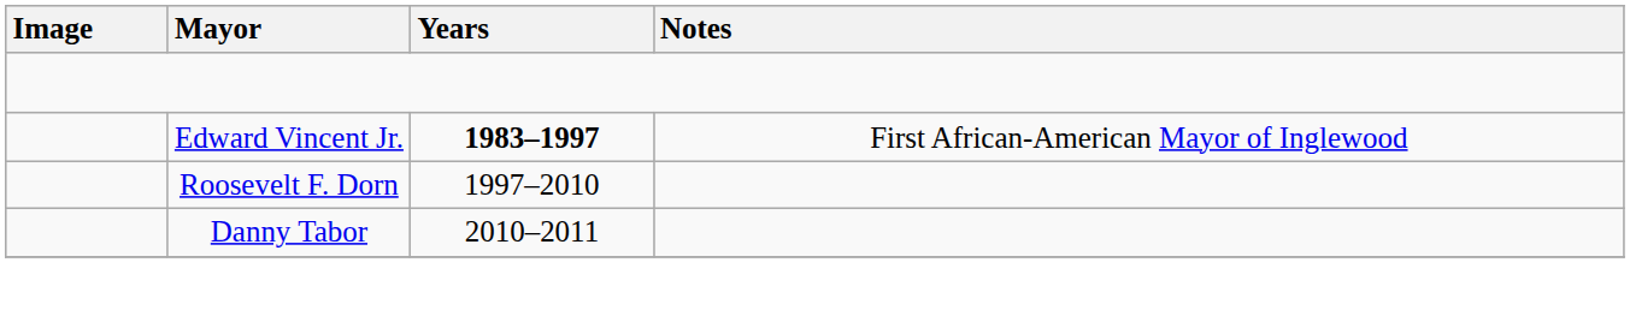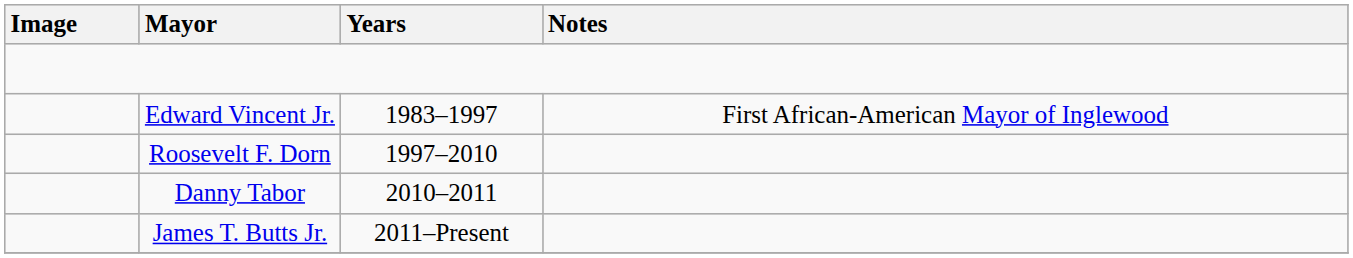 <table class="wikitable" style="text-align:center">
 <tr>
 <th style="text-align:left; width:10%;">Image</th>
 <th style="text-align:left; width:15%;">Mayor</th>
 <th style="text-align:left; width:15%;">Years</th>
 <th style="text-align:left; width:60%;">Notes</th>
 </tr>
 <tr style="height:2em">
 </tr>
 <tr>
 <td></td>
 <td><a href='#'>Edward Vincent Jr.</a></td>
-<td><strong>1983–1997</strong></td>
+<td>1983–1997</td>
 <td>First African-American <a href='#'>Mayor of Inglewood</a></td>
 </tr>
 <tr>
 <td></td>
 <td><a href='#'>Roosevelt F. Dorn</a></td>
 <td>1997–2010</td>
 <td></td>
 </tr>
 <tr>
 <td></td>
 <td><a href='#'>Danny Tabor</a></td>
 <td>2010–2011</td>
 <td></td>
 </tr>
 <tr>
+<td></td>
+<td><a href='#'>James T. Butts Jr.</a></td>
+<td>2011–Present</td>
+<td></td>
+</tr>
+<tr>
 </tr>
 </table>
